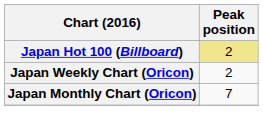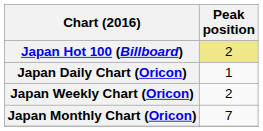 <table class="wikitable sortable plainrowheaders" style="text-align:center">
 <tr>
 <th scope="col">Chart (2016)</th>
 <th scope="col">Peak<br>position</th>
 </tr>
 <tr>
 <th scope="row"><a href='#'>Japan Hot 100</a> (<em><a href='#'>Billboard</a></em>)</th>
 <td style="background: khaki;">2</td>
+</tr>
+<tr>
+<th scope="row">Japan Daily Chart (<a href='#'>Oricon</a>)</th>
+<td>1</td>
 </tr>
 <tr>
 <th scope="row">Japan Weekly Chart (<a href='#'>Oricon</a>)</th>
 <td>2</td>
 </tr>
 <tr>
 <th scope="row">Japan Monthly Chart (<a href='#'>Oricon</a>)</th>
 <td>7</td>
 </tr>
 <tr>
 </tr>
 </table>
